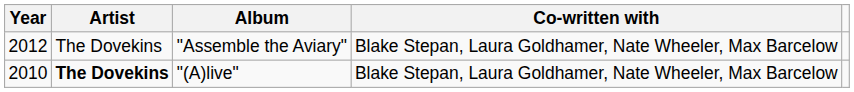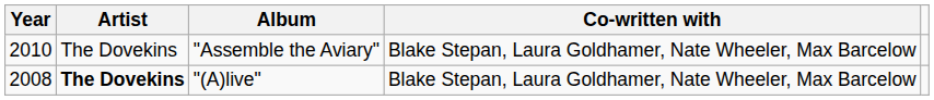 <table class="wikitable">
 <tr>
 <th>Year</th>
 <th>Artist</th>
 <th>Album</th>
 <th>Co-written with</th>
 </tr>
 <tr>
-<td>2012</td>
+<td>2010</td>
 <td>The Dovekins</td>
 <td>"Assemble the Aviary"</td>
 <td>Blake Stepan, Laura Goldhamer, Nate Wheeler, Max Barcelow</td>
 <td></td>
 </tr>
 <tr>
-<td>2010</td>
+<td>2008</td>
 <td><strong>The Dovekins</strong></td>
 <td>"(A)live"</td>
 <td>Blake Stepan, Laura Goldhamer, Nate Wheeler, Max Barcelow</td>
 <td></td>
 </tr>
 </table>
